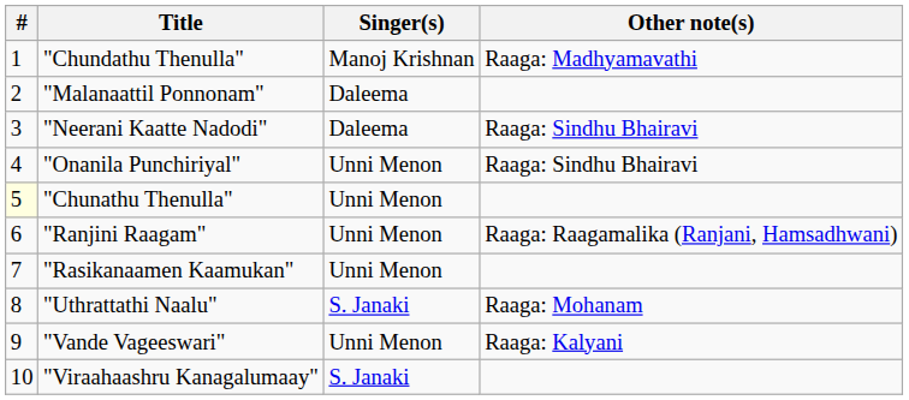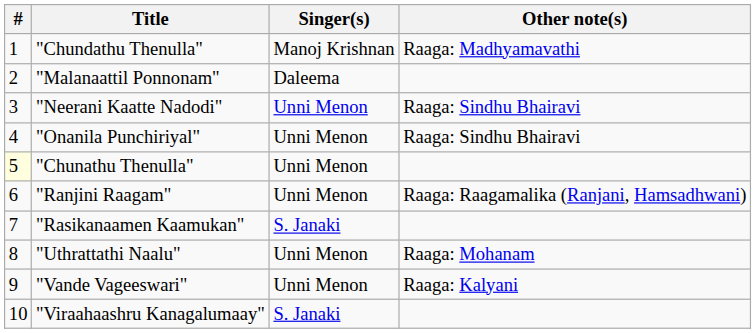 <table class="wikitable">
 <tr>
 <th>#</th>
 <th>Title</th>
 <th>Singer(s)</th>
 <th>Other note(s)</th>
 </tr>
 <tr>
 <td>1</td>
 <td>"Chundathu Thenulla"</td>
 <td>Manoj Krishnan</td>
 <td>Raaga: <a href='#'>Madhyamavathi</a></td>
 </tr>
 <tr>
 <td>2</td>
 <td>"Malanaattil Ponnonam"</td>
 <td>Daleema</td>
 <td></td>
 </tr>
 <tr>
 <td>3</td>
 <td>"Neerani Kaatte Nadodi"</td>
-<td>Daleema</td>
+<td><a href='#'>Unni Menon</a></td>
 <td>Raaga: <a href='#'>Sindhu Bhairavi</a></td>
 </tr>
 <tr>
 <td>4</td>
 <td>"Onanila Punchiriyal"</td>
 <td>Unni Menon</td>
 <td>Raaga: Sindhu Bhairavi</td>
 </tr>
 <tr>
 <td style="background: lightyellow;">5</td>
 <td>"Chunathu Thenulla"</td>
 <td>Unni Menon</td>
 <td></td>
 </tr>
 <tr>
 <td>6</td>
 <td>"Ranjini Raagam"</td>
 <td>Unni Menon</td>
 <td>Raaga: Raagamalika (<a href='#'>Ranjani</a>, <a href='#'>Hamsadhwani</a>)</td>
 </tr>
 <tr>
 <td>7</td>
 <td>"Rasikanaamen Kaamukan"</td>
-<td>Unni Menon</td>
+<td><a href='#'>S. Janaki</a></td>
 <td></td>
 </tr>
 <tr>
 <td>8</td>
 <td>"Uthrattathi Naalu"</td>
-<td><a href='#'>S. Janaki</a></td>
+<td>Unni Menon</td>
 <td>Raaga: <a href='#'>Mohanam</a></td>
 </tr>
 <tr>
 <td>9</td>
 <td>"Vande Vageeswari"</td>
 <td>Unni Menon</td>
 <td>Raaga: <a href='#'>Kalyani</a></td>
 </tr>
 <tr>
 <td>10</td>
 <td>"Viraahaashru Kanagalumaay"</td>
 <td><a href='#'>S. Janaki</a></td>
 <td></td>
 </tr>
 </table>
